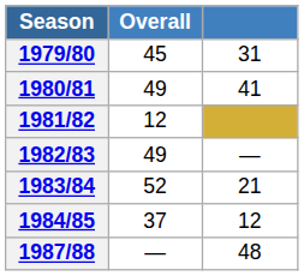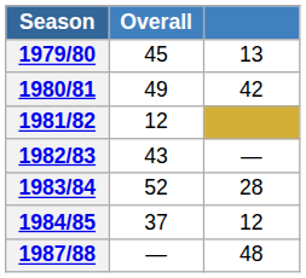 <table class="wikitable" style="font-size:86%; text-align:center; border:grey solid 1px; border-collapse:collapse; background:#ffffff;">
 <tr>
 <th style="background-color:#369; color:white; width:60px;"> Season </th>
 <th style="background-color:#4180be; color:white; width:55px;">Overall</th>
 <th style="background-color:#4180be; color:white; width:55px;"></th>
 </tr>
 <tr>
 <th scope=row align=center><a href='#'>1979/80</a></th>
 <td align=center>45</td>
-<td align=center>31</td>
+<td align=center>13</td>
 </tr>
 <tr>
 <th scope=row align=center><a href='#'>1980/81</a></th>
 <td align=center>49</td>
-<td align=center>41</td>
+<td align=center>42</td>
 </tr>
 <tr>
 <th scope=row align=center><a href='#'>1981/82</a></th>
 <td align=center>12</td>
 <td align=center bgcolor=#D4AF37></td>
 </tr>
 <tr>
 <th scope=row align=center><a href='#'>1982/83</a></th>
-<td align=center>49</td>
+<td align=center>43</td>
 <td align=center>—</td>
 </tr>
 <tr>
 <th scope=row align=center><a href='#'>1983/84</a></th>
 <td align=center>52</td>
-<td align=center>21</td>
+<td align=center>28</td>
 </tr>
 <tr>
 <th scope=row align=center><a href='#'>1984/85</a></th>
 <td align=center>37</td>
 <td align=center>12</td>
 </tr>
 <tr>
 <th scope=row align=center><a href='#'>1987/88</a></th>
 <td align=center>—</td>
 <td align=center>48</td>
 </tr>
 </table>
